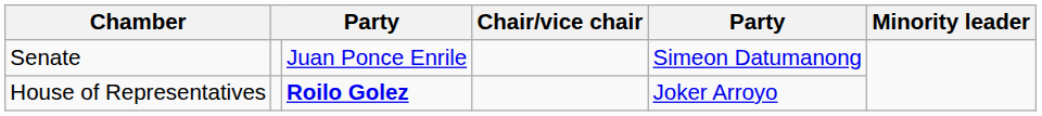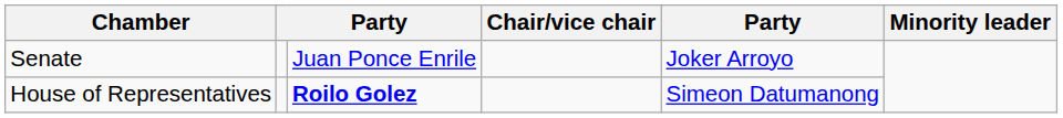 <table class=wikitable>
 <tr>
 <th>Chamber</th>
 <th colspan=2>Party</th>
 <th>Chair/vice chair</th>
 <th colspan=2>Party</th>
 <th>Minority leader</th>
 </tr>
 <tr>
 <td>Senate</td>
 <td></td>
 <td><a href='#'>Juan Ponce Enrile</a></td>
 <td></td>
-<td><a href='#'>Simeon Datumanong</a></td>
+<td><a href='#'>Joker Arroyo</a></td>
 </tr>
 <tr>
 <td>House of Representatives</td>
 <td></td>
 <td><strong><a href='#'>Roilo Golez</a></strong></td>
 <td></td>
-<td><a href='#'>Joker Arroyo</a></td>
+<td><a href='#'>Simeon Datumanong</a></td>
 </tr>
 </table>
